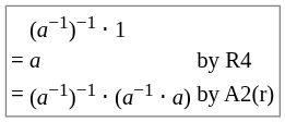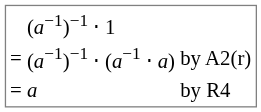 <table style="border: 1px solid grey; float: left; margin: 1em 1em;">
 <tr>
 <td></td>
 <td>(<em>a</em><sup>−1</sup>)<sup>−1</sup> ⋅ 1</td>
 <td></td>
 </tr>
 <tr>
 <td>=</td>
+<td>(<em>a</em><sup>−1</sup>)<sup>−1</sup> ⋅ (<em>a</em><sup>−1</sup> ⋅ <em>a</em>)</td>
+<td>by A2(r)</td>
+</tr>
+<tr>
+<td>=</td>
 <td><em>a</em></td>
 <td>by R4</td>
 </tr>
-<tr>
-<td>=</td>
-<td>(<em>a</em><sup>−1</sup>)<sup>−1</sup> ⋅ (<em>a</em><sup>−1</sup> ⋅ <em>a</em>)</td>
-<td>by A2(r)</td>
-</tr>
 </table>
